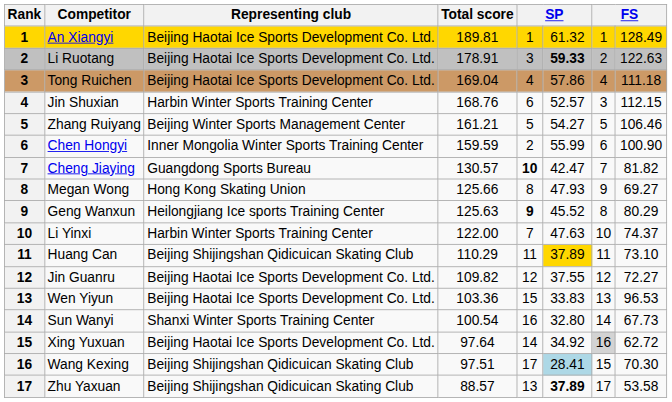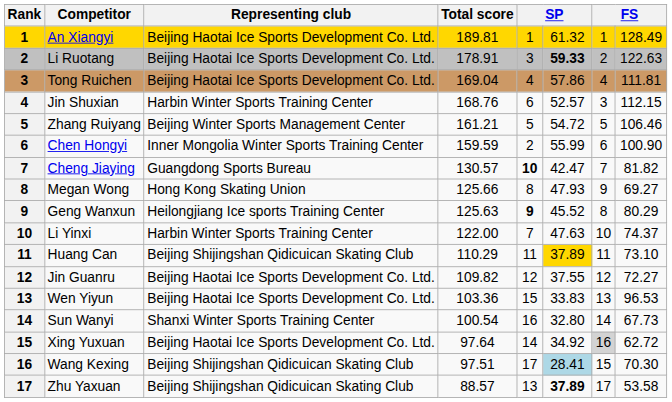 <table class="wikitable sortable">
 <tr>
 <th>Rank</th>
 <th>Competitor</th>
 <th>Representing club</th>
 <th>Total score</th>
 <th colspan="2" width="80px" align="center"><a href='#'>SP</a>  </th>
 <th colspan="2" width="80px" align="center"><a href='#'>FS</a></th>
 </tr>
 <tr bgcolor="gold">
 <td align="center"><strong>1</strong></td>
 <td><a href='#'>An Xiangyi</a></td>
 <td>Beijing Haotai Ice Sports Development Co. Ltd.</td>
 <td align="center">189.81</td>
 <td align="center">1</td>
 <td align="center">61.32</td>
 <td align="center">1</td>
 <td align="center">128.49</td>
 </tr>
 <tr bgcolor="silver">
 <td align="center"><strong>2</strong></td>
 <td>Li Ruotang</td>
 <td>Beijing Haotai Ice Sports Development Co. Ltd.</td>
 <td align="center">178.91</td>
 <td align="center">3</td>
 <td align="center"><strong>59.33</strong></td>
 <td align="center">2</td>
 <td align="center">122.63</td>
 </tr>
 <tr bgcolor="cc9966">
 <td align="center"><strong>3</strong></td>
 <td>Tong Ruichen</td>
 <td>Beijing Haotai Ice Sports Development Co. Ltd.</td>
 <td align="center">169.04</td>
 <td align="center">4</td>
 <td align="center">57.86</td>
 <td align="center">4</td>
-<td align="center">111.18</td>
+<td align="center">111.81</td>
 </tr>
 <tr>
 <th>4</th>
 <td>Jin Shuxian</td>
 <td>Harbin Winter Sports Training Center</td>
 <td align="center">168.76</td>
 <td align="center">6</td>
 <td align="center">52.57</td>
 <td align="center">3</td>
 <td align="center">112.15</td>
 </tr>
 <tr>
 <th>5</th>
 <td>Zhang Ruiyang</td>
 <td>Beijing Winter Sports Management Center</td>
 <td align="center">161.21</td>
 <td align="center">5</td>
-<td align="center">54.27</td>
+<td align="center">54.72</td>
 <td align="center">5</td>
 <td align="center">106.46</td>
 </tr>
 <tr>
 <th>6</th>
 <td><a href='#'>Chen Hongyi</a></td>
 <td>Inner Mongolia Winter Sports Training Center</td>
 <td align="center">159.59</td>
 <td align="center">2</td>
 <td align="center">55.99</td>
 <td align="center">6</td>
 <td align="center">100.90</td>
 </tr>
 <tr>
 <th>7</th>
 <td><a href='#'>Cheng Jiaying</a></td>
 <td>Guangdong Sports Bureau</td>
 <td align="center">130.57</td>
 <td align="center"><strong>10</strong></td>
 <td align="center">42.47</td>
 <td align="center">7</td>
 <td align="center">81.82</td>
 </tr>
 <tr>
 <th>8</th>
 <td>Megan Wong</td>
 <td>Hong Kong Skating Union</td>
 <td align="center">125.66</td>
 <td align="center">8</td>
 <td align="center">47.93</td>
 <td align="center">9</td>
 <td align="center">69.27</td>
 </tr>
 <tr>
 <th>9</th>
 <td>Geng Wanxun</td>
 <td>Heilongjiang Ice sports Training Center</td>
 <td align="center">125.63</td>
 <td align="center"><strong>9</strong></td>
 <td align="center">45.52</td>
 <td align="center">8</td>
 <td align="center">80.29</td>
 </tr>
 <tr>
 <th>10</th>
 <td>Li Yinxi</td>
 <td>Harbin Winter Sports Training Center</td>
 <td align="center">122.00</td>
 <td align="center">7</td>
 <td align="center">47.63</td>
 <td align="center">10</td>
 <td align="center">74.37</td>
 </tr>
 <tr>
 <th>11</th>
 <td>Huang Can</td>
 <td>Beijing Shijingshan Qidicuican Skating Club</td>
 <td align="center">110.29</td>
 <td align="center">11</td>
 <td align="center" style="background: gold;">37.89</td>
 <td align="center">11</td>
 <td align="center">73.10</td>
 </tr>
 <tr>
 <th>12</th>
 <td>Jin Guanru</td>
 <td>Beijing Haotai Ice Sports Development Co. Ltd.</td>
 <td align="center">109.82</td>
 <td align="center">12</td>
 <td align="center">37.55</td>
 <td align="center">12</td>
 <td align="center">72.27</td>
 </tr>
 <tr>
 <th>13</th>
 <td>Wen Yiyun</td>
 <td>Beijing Haotai Ice Sports Development Co. Ltd.</td>
 <td align="center">103.36</td>
 <td align="center">15</td>
 <td align="center">33.83</td>
 <td align="center">13</td>
 <td align="center">96.53</td>
 </tr>
 <tr>
 <th>14</th>
 <td>Sun Wanyi</td>
 <td>Shanxi Winter Sports Training Center</td>
 <td align="center">100.54</td>
 <td align="center">16</td>
 <td align="center">32.80</td>
 <td align="center">14</td>
 <td align="center">67.73</td>
 </tr>
 <tr>
 <th>15</th>
 <td>Xing Yuxuan</td>
 <td>Beijing Haotai Ice Sports Development Co. Ltd.</td>
 <td align="center">97.64</td>
 <td align="center">14</td>
 <td align="center">34.92</td>
 <td align="center" style="background: lightgrey;">16</td>
 <td align="center">62.72</td>
 </tr>
 <tr>
 <th>16</th>
 <td>Wang Kexing</td>
 <td>Beijing Shijingshan Qidicuican Skating Club</td>
 <td align="center">97.51</td>
 <td align="center">17</td>
 <td align="center" style="background: lightblue;">28.41</td>
 <td align="center">15</td>
 <td align="center">70.30</td>
 </tr>
 <tr>
 <th>17</th>
 <td>Zhu Yaxuan</td>
 <td>Beijing Shijingshan Qidicuican Skating Club</td>
 <td align="center">88.57</td>
 <td align="center">13</td>
 <td align="center"><strong>37.89</strong></td>
 <td align="center">17</td>
 <td align="center">53.58</td>
 </tr>
 </table>
